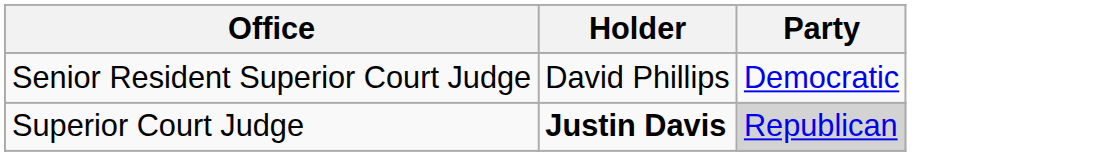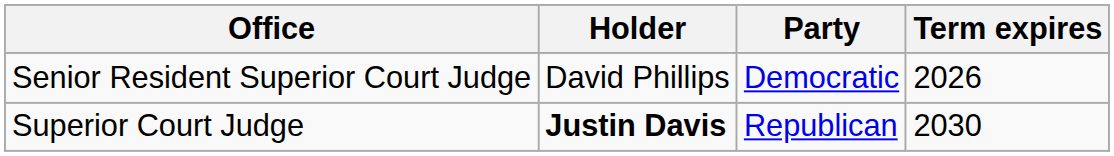 <table class="wikitable">
 <tr>
 <th>Office</th>
 <th>Holder</th>
 <th>Party</th>
+<th>Term expires</th>
 </tr>
 <tr>
 <td>Senior Resident Superior Court Judge</td>
 <td>David Phillips</td>
 <td><a href='#'>Democratic</a></td>
+<td>2026</td>
 </tr>
 <tr>
 <td>Superior Court Judge</td>
 <td><strong>Justin Davis</strong></td>
-<td style="background: lightgrey;"><a href='#'>Republican</a></td>
+<td><a href='#'>Republican</a></td>
+<td>2030</td>
 </tr>
 </table>
